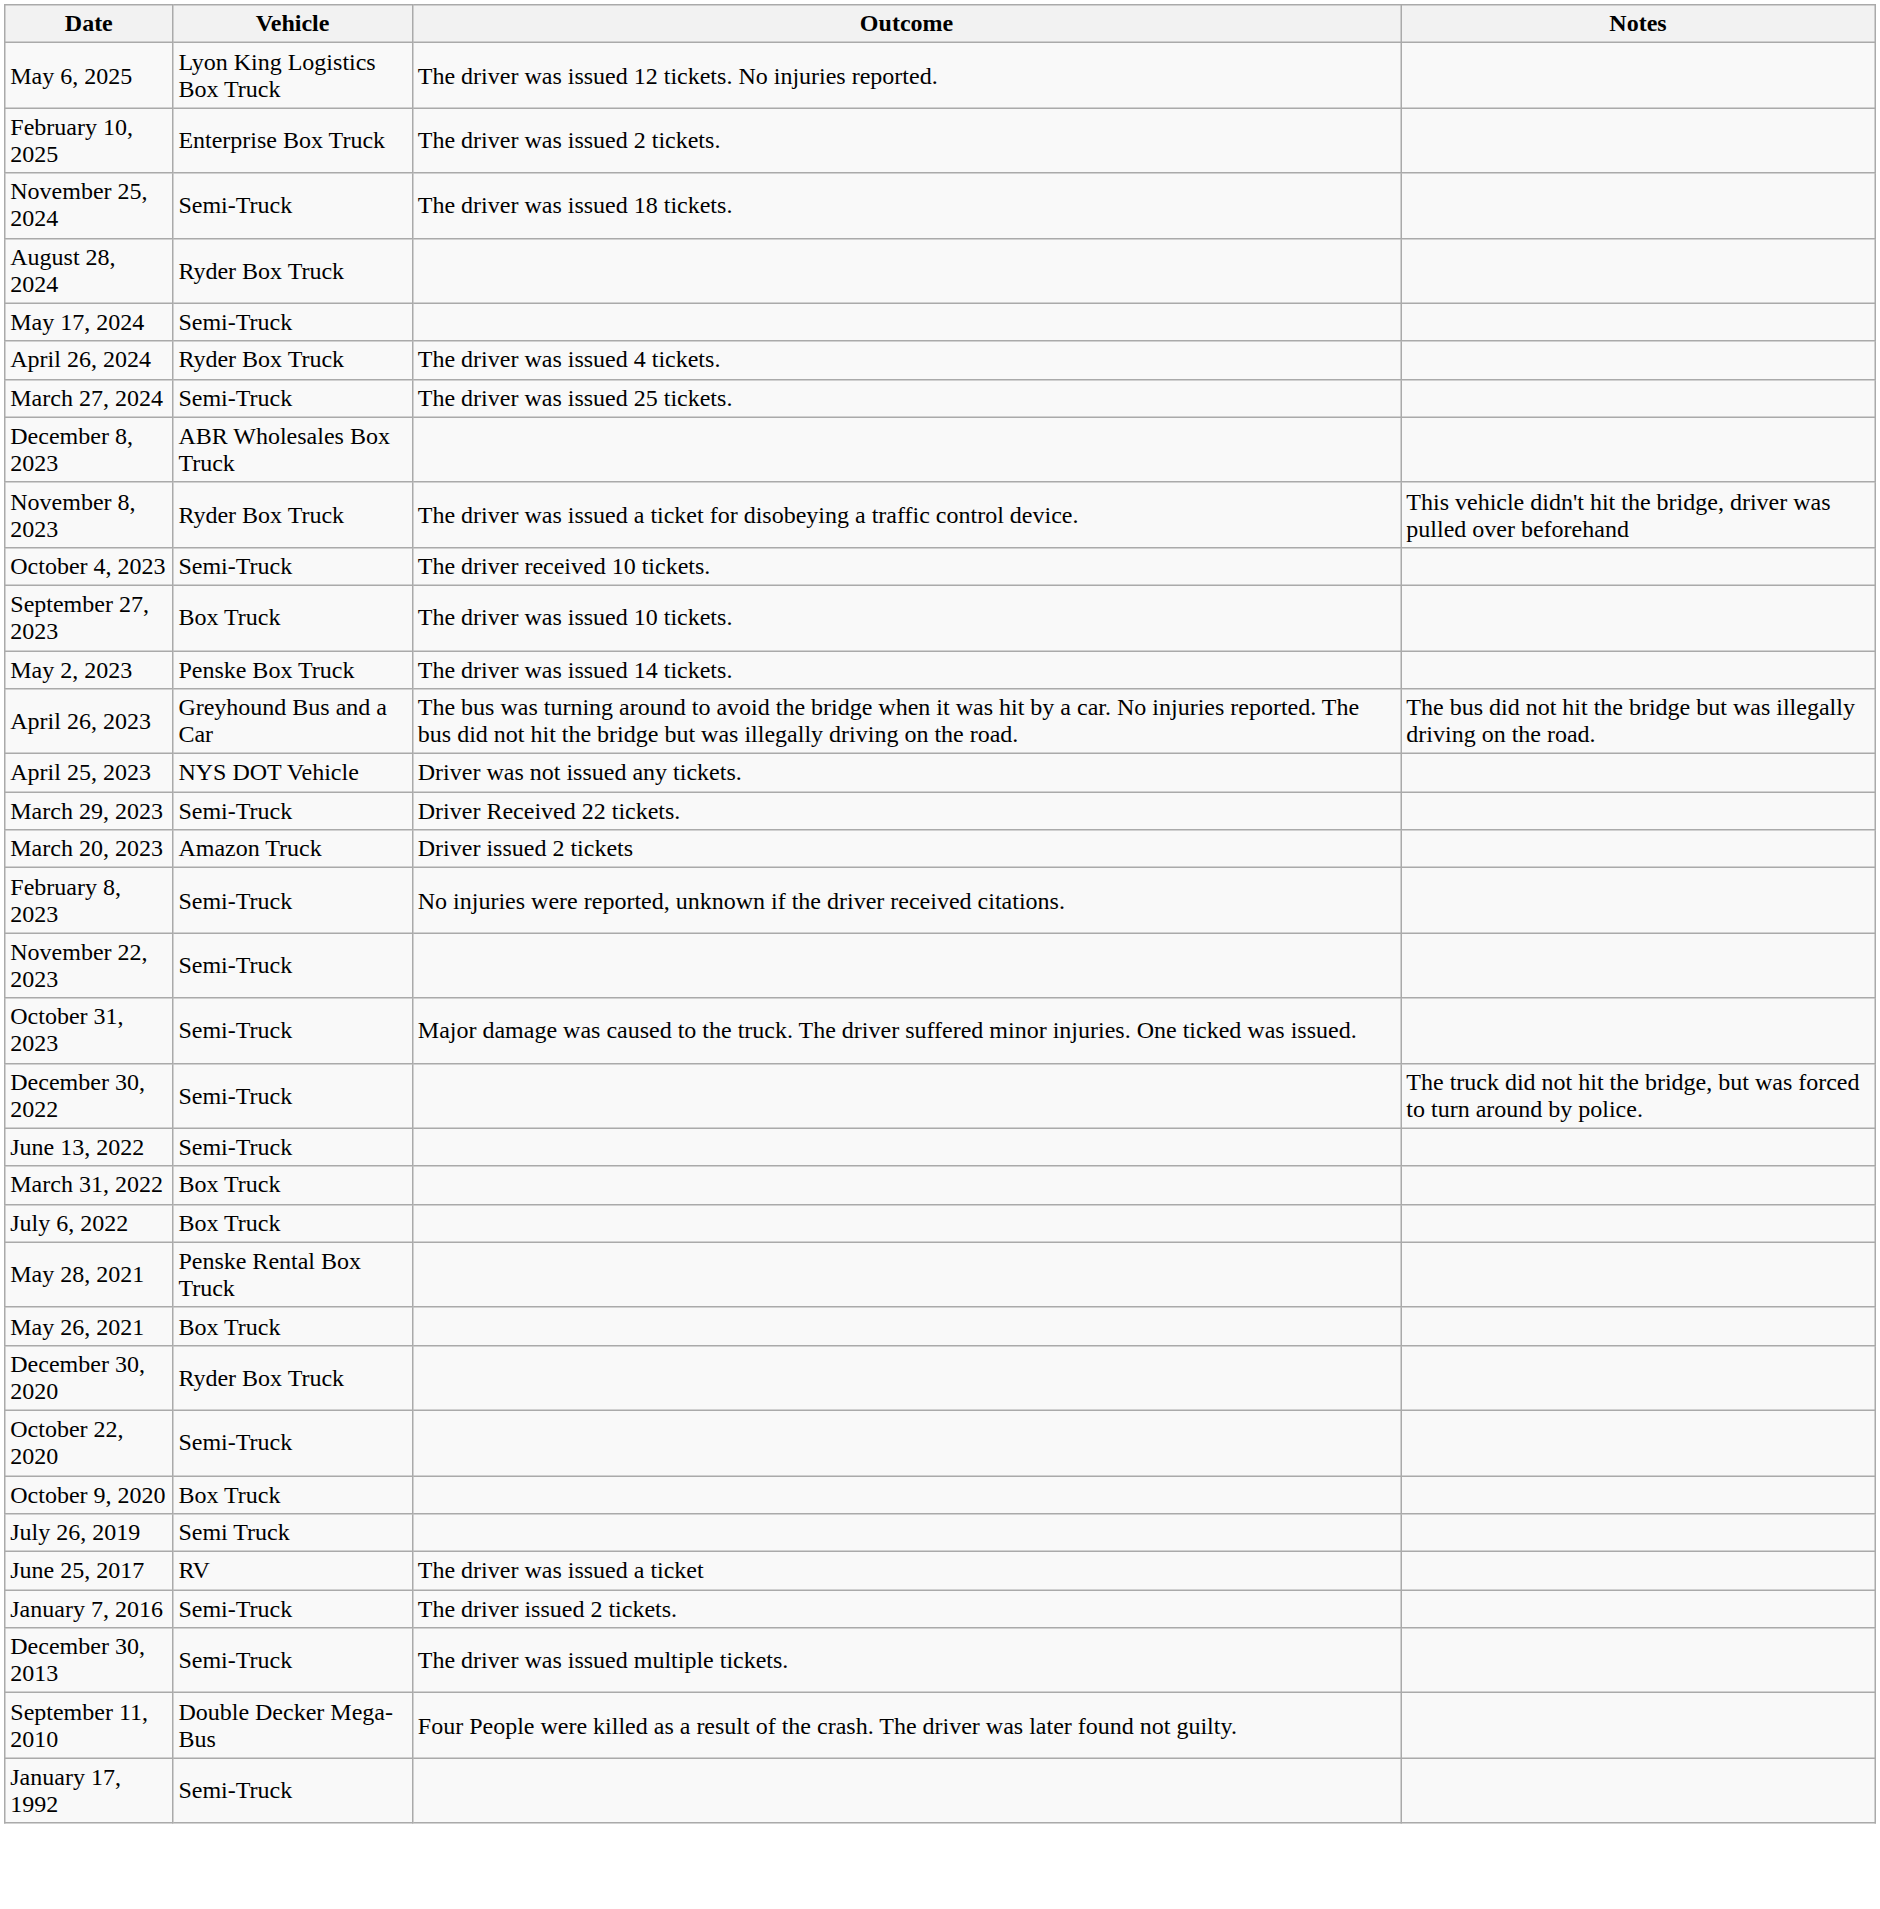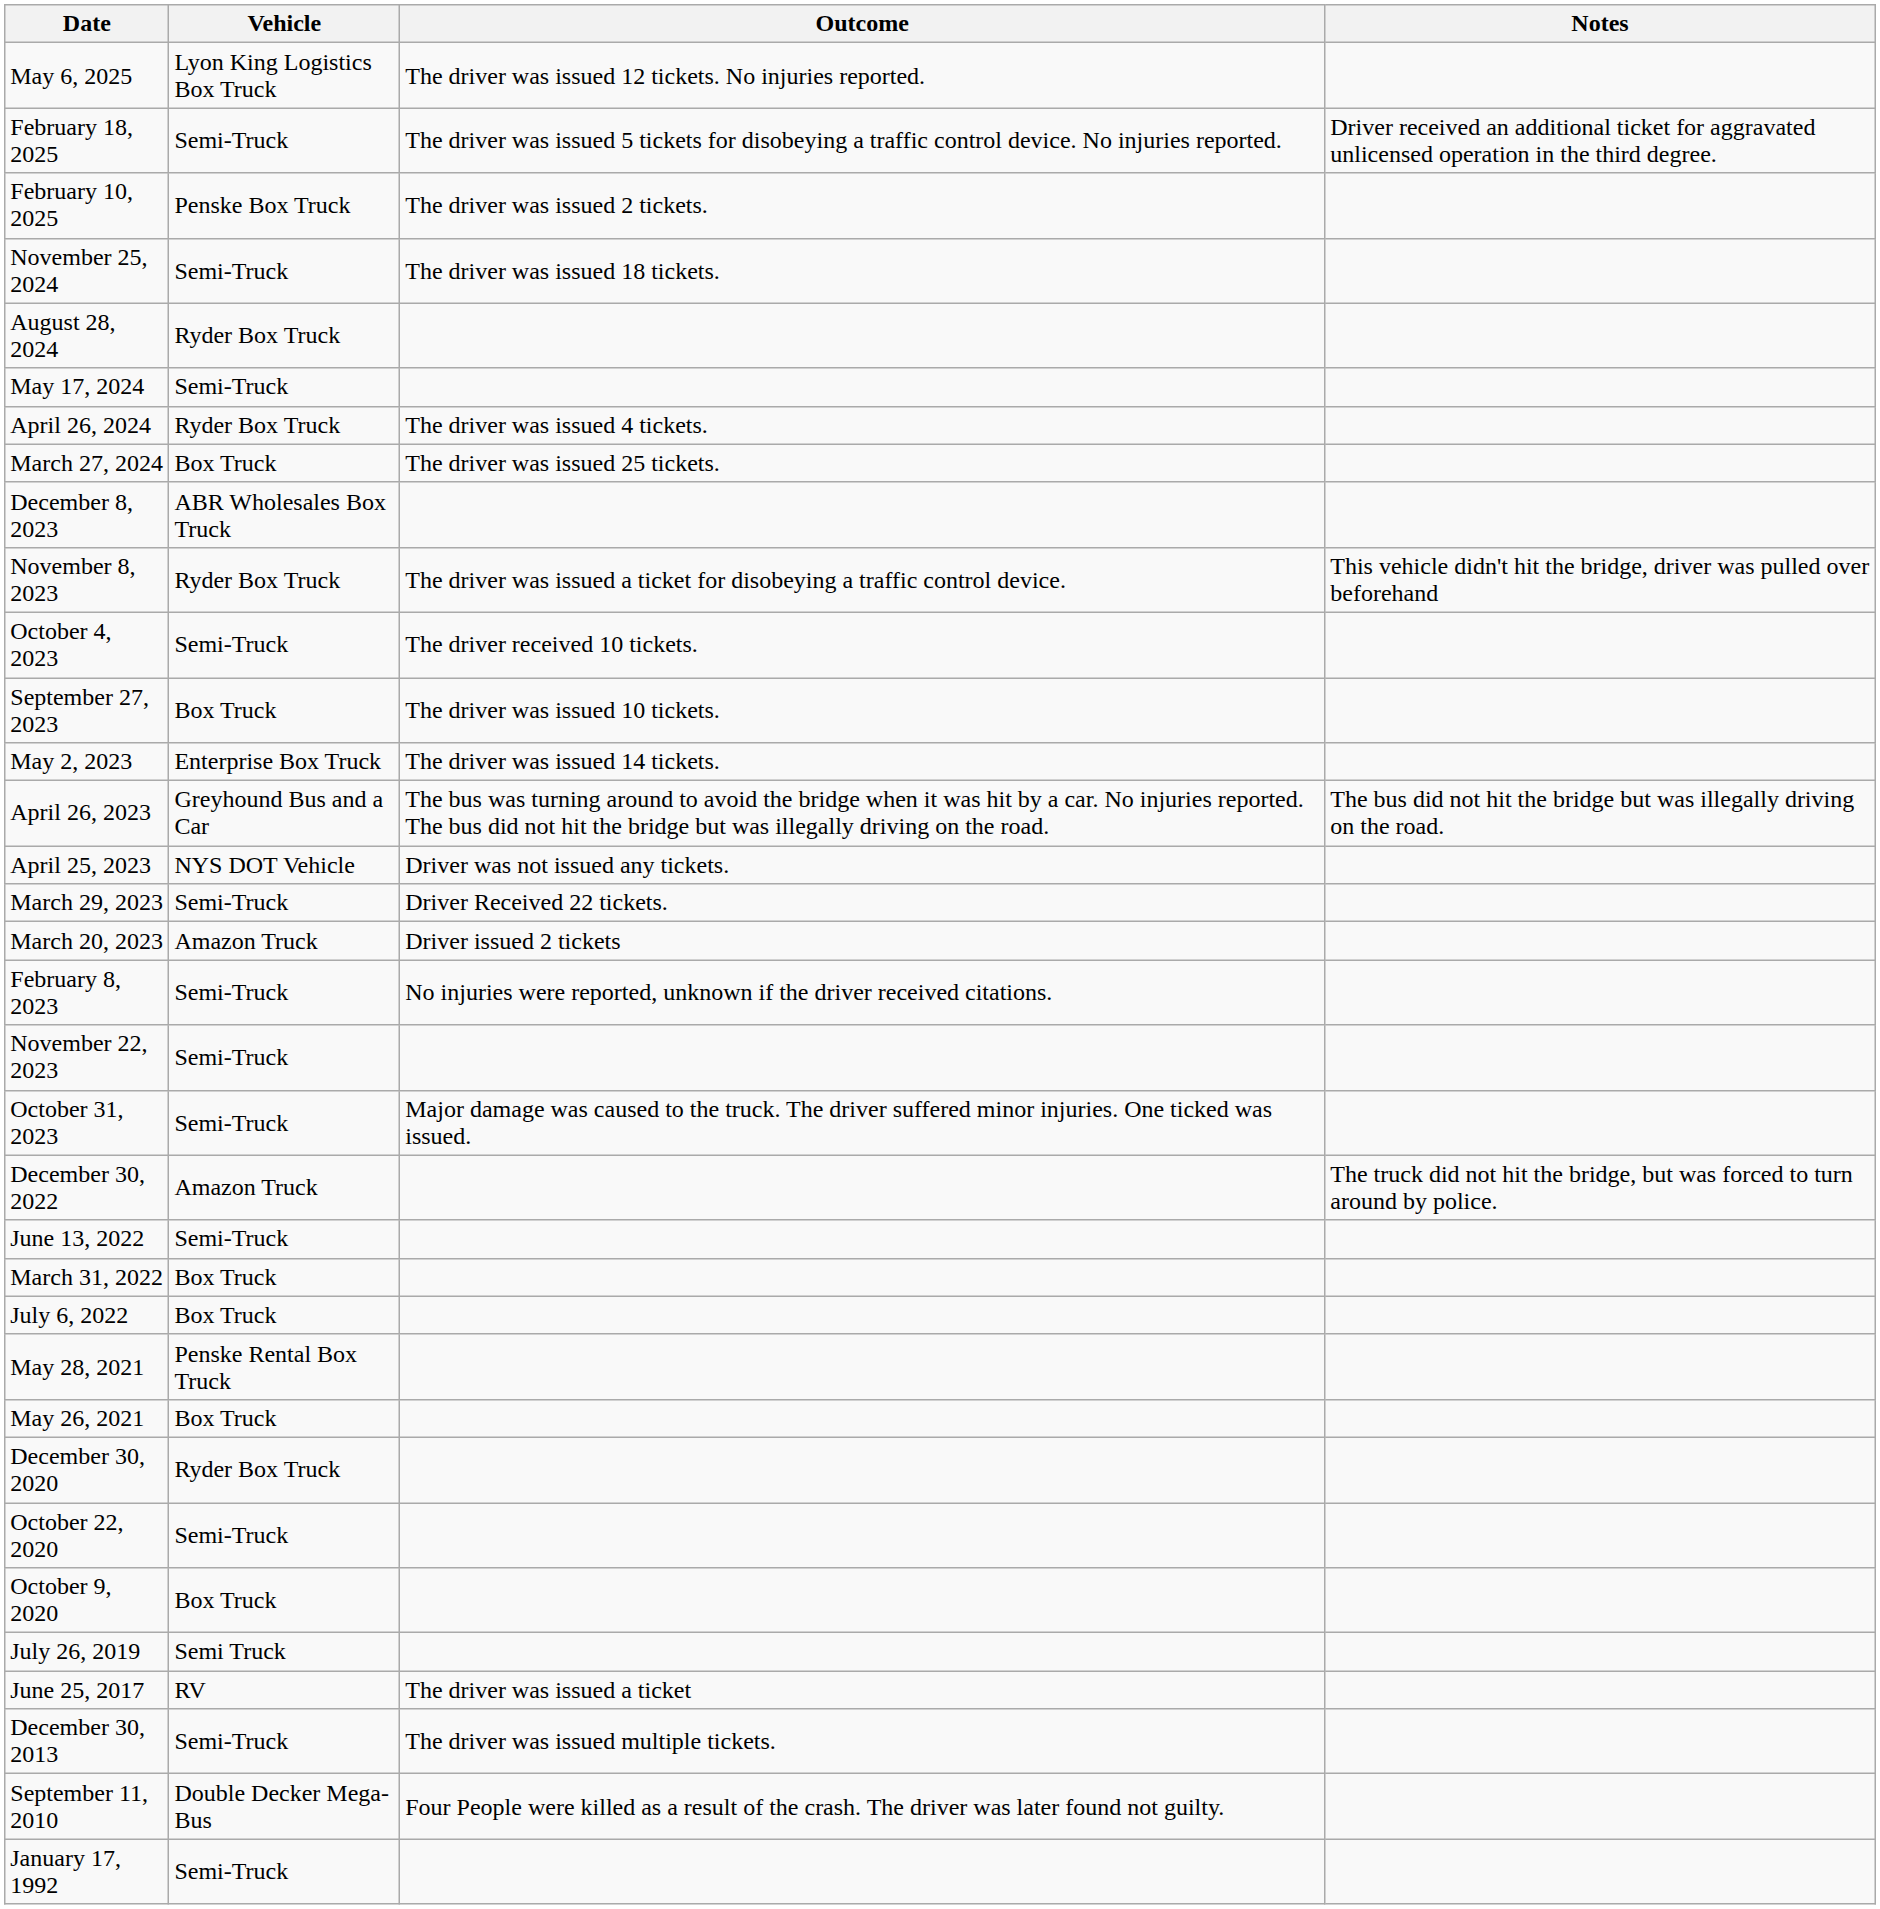 <table class="wikitable sortable">
 <tr>
 <th>Date</th>
 <th>Vehicle</th>
 <th>Outcome</th>
 <th>Notes</th>
 </tr>
 <tr>
 <td>May 6, 2025</td>
 <td>Lyon King Logistics Box Truck</td>
 <td>The driver was issued 12 tickets. No injuries reported.</td>
 <td></td>
 </tr>
 <tr>
+<td>February 18, 2025</td>
+<td>Semi-Truck</td>
+<td>The driver was issued 5 tickets for disobeying a traffic control device. No injuries reported.</td>
+<td>Driver received an additional ticket for aggravated unlicensed operation in the third degree.</td>
+</tr>
+<tr>
 <td>February 10, 2025</td>
-<td>Enterprise Box Truck</td>
+<td>Penske Box Truck</td>
 <td>The driver was issued 2 tickets.</td>
 <td></td>
 </tr>
 <tr>
 <td>November 25, 2024</td>
 <td>Semi-Truck</td>
 <td>The driver was issued 18 tickets.</td>
 <td></td>
 </tr>
 <tr>
 <td>August 28, 2024</td>
 <td>Ryder Box Truck</td>
 <td></td>
 <td></td>
 </tr>
 <tr>
 <td>May 17, 2024</td>
 <td>Semi-Truck</td>
 <td></td>
 <td></td>
 </tr>
 <tr>
 <td>April 26, 2024</td>
 <td>Ryder Box Truck</td>
 <td>The driver was issued 4 tickets.</td>
 <td></td>
 </tr>
 <tr>
 <td>March 27, 2024</td>
-<td>Semi-Truck</td>
+<td>Box Truck</td>
 <td>The driver was issued 25 tickets.</td>
 <td></td>
 </tr>
 <tr>
 <td>December 8, 2023</td>
 <td>ABR Wholesales Box Truck</td>
 <td></td>
 <td></td>
 </tr>
 <tr>
 <td>November 8, 2023</td>
 <td>Ryder Box Truck</td>
 <td>The driver was issued a ticket for disobeying a traffic control device.</td>
 <td>This vehicle didn't hit the bridge, driver was pulled over beforehand</td>
 </tr>
 <tr>
 <td>October 4, 2023</td>
 <td>Semi-Truck</td>
 <td>The driver received 10 tickets.</td>
 <td></td>
 </tr>
 <tr>
 <td>September 27, 2023</td>
 <td>Box Truck</td>
 <td>The driver was issued 10 tickets.</td>
 <td></td>
 </tr>
 <tr>
 <td>May 2, 2023</td>
-<td>Penske Box Truck</td>
+<td>Enterprise Box Truck</td>
 <td>The driver was issued 14 tickets.</td>
 <td></td>
 </tr>
 <tr>
 <td>April 26, 2023</td>
 <td>Greyhound Bus and a Car</td>
 <td>The bus was turning around to avoid the bridge when it was hit by a car. No injuries reported. The bus did not hit the bridge but was illegally driving on the road.</td>
 <td>The bus did not hit the bridge but was illegally driving on the road.</td>
 </tr>
 <tr>
 <td>April 25, 2023</td>
 <td>NYS DOT Vehicle</td>
 <td>Driver was not issued any tickets.</td>
 <td></td>
 </tr>
 <tr>
 <td>March 29, 2023</td>
 <td>Semi-Truck</td>
 <td>Driver Received 22 tickets.</td>
 <td></td>
 </tr>
 <tr>
 <td>March 20, 2023</td>
 <td>Amazon Truck</td>
 <td>Driver issued 2 tickets</td>
 <td></td>
 </tr>
 <tr>
 <td>February 8, 2023</td>
 <td>Semi-Truck</td>
 <td>No injuries were reported, unknown if the driver received citations.</td>
 <td></td>
 </tr>
 <tr>
 <td>November 22, 2023</td>
 <td>Semi-Truck</td>
 <td></td>
 <td></td>
 </tr>
 <tr>
 <td>October 31, 2023</td>
 <td>Semi-Truck</td>
 <td>Major damage was caused to the truck. The driver suffered minor injuries. One ticked was issued.</td>
 <td></td>
 </tr>
 <tr>
 <td>December 30, 2022</td>
-<td>Semi-Truck</td>
+<td>Amazon Truck</td>
 <td></td>
 <td>The truck did not hit the bridge, but was forced to turn around by police.</td>
 </tr>
 <tr>
 <td>June 13, 2022</td>
 <td>Semi-Truck</td>
 <td></td>
 <td></td>
 </tr>
 <tr>
 <td>March 31, 2022</td>
 <td>Box Truck</td>
 <td></td>
 <td></td>
 </tr>
 <tr>
 <td>July 6, 2022</td>
 <td>Box Truck</td>
 <td></td>
 <td></td>
 </tr>
 <tr>
 <td>May 28, 2021</td>
 <td>Penske Rental Box Truck</td>
 <td></td>
 <td></td>
 </tr>
 <tr>
 <td>May 26, 2021</td>
 <td>Box Truck</td>
 <td></td>
 <td></td>
 </tr>
 <tr>
 <td>December 30, 2020</td>
 <td>Ryder Box Truck</td>
 <td></td>
 <td></td>
 </tr>
 <tr>
 <td>October 22, 2020</td>
 <td>Semi-Truck</td>
 <td></td>
 <td></td>
 </tr>
 <tr>
 <td>October 9, 2020</td>
 <td>Box Truck</td>
 <td></td>
 <td></td>
 </tr>
 <tr>
 <td>July 26, 2019</td>
 <td>Semi Truck</td>
 <td></td>
 <td></td>
 </tr>
 <tr>
 <td>June 25, 2017</td>
 <td>RV</td>
 <td>The driver was issued a ticket</td>
 <td></td>
 </tr>
 <tr>
-<td>January 7, 2016</td>
-<td>Semi-Truck</td>
-<td>The driver issued 2 tickets.</td>
-<td></td>
-</tr>
-<tr>
 <td>December 30, 2013</td>
 <td>Semi-Truck</td>
 <td>The driver was issued multiple tickets.</td>
 <td></td>
 </tr>
 <tr>
 <td>September 11, 2010</td>
 <td>Double Decker Mega-Bus</td>
 <td>Four People were killed as a result of the crash. The driver was later found not guilty.</td>
 <td></td>
 </tr>
 <tr>
 <td>January 17, 1992</td>
 <td>Semi-Truck</td>
 <td></td>
 <td></td>
 </tr>
 </table>
